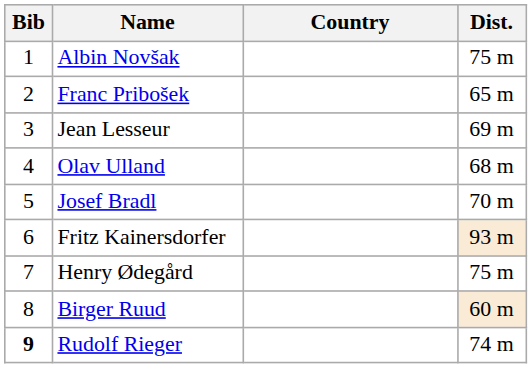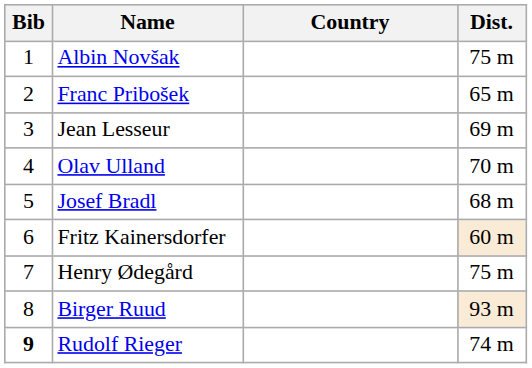 <table class="wikitable collapsible autocollapse sortable" cellpadding="3" cellspacing="0" border="1" style="background:#fff; font-size:86%; width:26%; line-height:16px; border:grey solid 1px; border-collapse:collapse;">
 <tr>
 <th width="25">Bib</th>
 <th width="135">Name</th>
 <th width="175">Country</th>
 <th width="42">Dist.</th>
 </tr>
 <tr>
 <td align=center>1</td>
 <td><a href='#'>Albin Novšak</a></td>
 <td></td>
 <td align=center>75 m</td>
 </tr>
 <tr>
 <td align=center>2</td>
 <td><a href='#'>Franc Pribošek</a></td>
 <td></td>
 <td align=center>65 m</td>
 </tr>
 <tr>
 <td align=center>3</td>
 <td>Jean Lesseur</td>
 <td></td>
 <td align=center>69 m</td>
 </tr>
 <tr>
 <td align=center>4</td>
 <td><a href='#'>Olav Ulland</a></td>
 <td></td>
-<td align=center>68 m</td>
+<td align=center>70 m</td>
 </tr>
 <tr>
 <td align=center>5</td>
 <td><a href='#'>Josef Bradl</a></td>
 <td></td>
-<td align=center>70 m</td>
+<td align=center>68 m</td>
 </tr>
 <tr>
 <td align=center>6</td>
 <td>Fritz Kainersdorfer</td>
 <td></td>
-<td align=center bgcolor=#FAEBD7>93 m</td>
+<td align=center bgcolor=#FAEBD7>60 m</td>
 </tr>
 <tr>
 <td align=center>7</td>
 <td>Henry Ødegård</td>
 <td></td>
 <td align=center>75 m</td>
 </tr>
 <tr>
 <td align=center>8</td>
 <td><a href='#'>Birger Ruud</a></td>
 <td></td>
-<td align=center bgcolor=#FAEBD7>60 m</td>
+<td align=center bgcolor=#FAEBD7>93 m</td>
 </tr>
 <tr>
 <td align=center><strong>9</strong></td>
 <td><a href='#'>Rudolf Rieger</a></td>
 <td></td>
 <td align=center>74 m</td>
 </tr>
 </table>
